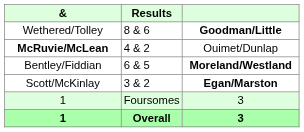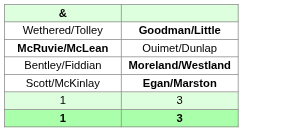 <table border="1" cellpadding="3" style="border-collapse:collapse; text-align:center;">
 <tr style="background:#ddffdd;">
 <th width=160> & </th>
-<th>Results</th>
 <th width=160></th>
 </tr>
 <tr>
 <td>Wethered/Tolley</td>
-<td align=left> 8 & 6</td>
 <td><strong>Goodman/Little</strong></td>
 </tr>
 <tr>
 <td><strong>McRuvie/McLean</strong></td>
-<td align=left> 4 & 2</td>
 <td>Ouimet/Dunlap</td>
 </tr>
 <tr>
 <td>Bentley/Fiddian</td>
-<td align=left> 6 & 5</td>
 <td><strong>Moreland/Westland</strong></td>
 </tr>
 <tr>
 <td>Scott/McKinlay</td>
-<td align=left> 3 & 2</td>
 <td><strong>Egan/Marston</strong></td>
 </tr>
 <tr style="background:#ddffdd;">
 <td>1</td>
-<td>Foursomes</td>
 <td>3</td>
 </tr>
 <tr style="background:#aaffaa;">
 <th>1</th>
-<th>Overall</th>
 <th>3</th>
 </tr>
 </table>
